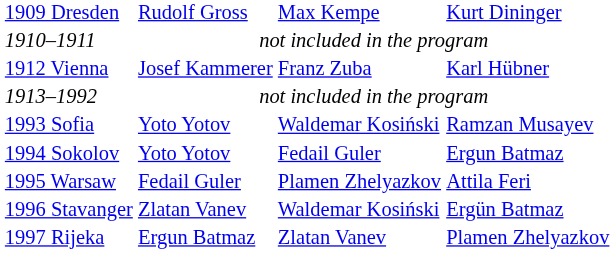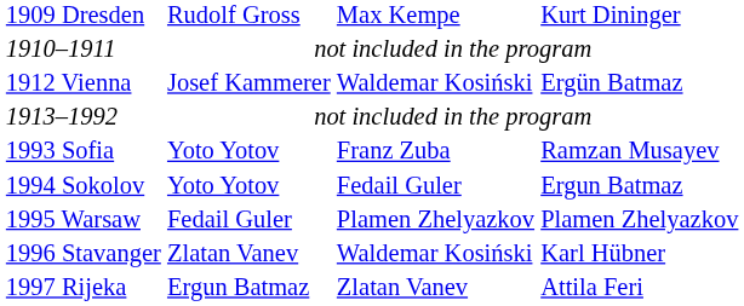 <table>
 <tr>
 <td><a href='#'>1909 Dresden</a></td>
 <td> <a href='#'>Rudolf Gross</a></td>
 <td> <a href='#'>Max Kempe</a></td>
 <td> <a href='#'>Kurt Dininger</a></td>
 </tr>
 <tr>
 <td><em>1910–1911</em></td>
 <td colspan=3 align=center><em>not included in the program</em></td>
 </tr>
 <tr>
 <td><a href='#'>1912 Vienna</a></td>
 <td> <a href='#'>Josef Kammerer</a></td>
-<td> <a href='#'>Franz Zuba</a></td>
-<td> <a href='#'>Karl Hübner</a></td>
+<td> <a href='#'>Waldemar Kosiński</a></td>
+<td> <a href='#'>Ergün Batmaz</a></td>
 </tr>
 <tr>
 <td><em>1913–1992</em></td>
 <td colspan=3 align=center><em>not included in the program</em></td>
 </tr>
 <tr>
 <td><a href='#'>1993 Sofia</a></td>
 <td> <a href='#'>Yoto Yotov</a></td>
-<td> <a href='#'>Waldemar Kosiński</a></td>
+<td> <a href='#'>Franz Zuba</a></td>
 <td> <a href='#'>Ramzan Musayev</a></td>
 </tr>
 <tr>
 <td><a href='#'>1994 Sokolov</a></td>
 <td> <a href='#'>Yoto Yotov</a></td>
 <td> <a href='#'>Fedail Guler</a></td>
 <td> <a href='#'>Ergun Batmaz</a></td>
 </tr>
 <tr>
 <td><a href='#'>1995 Warsaw</a></td>
 <td> <a href='#'>Fedail Guler</a></td>
 <td> <a href='#'>Plamen Zhelyazkov</a></td>
-<td> <a href='#'>Attila Feri</a></td>
+<td> <a href='#'>Plamen Zhelyazkov</a></td>
 </tr>
 <tr>
 <td><a href='#'>1996 Stavanger</a></td>
 <td> <a href='#'>Zlatan Vanev</a></td>
 <td> <a href='#'>Waldemar Kosiński</a></td>
-<td> <a href='#'>Ergün Batmaz</a></td>
+<td> <a href='#'>Karl Hübner</a></td>
 </tr>
 <tr>
 <td><a href='#'>1997 Rijeka</a></td>
 <td> <a href='#'>Ergun Batmaz</a></td>
 <td> <a href='#'>Zlatan Vanev</a></td>
-<td> <a href='#'>Plamen Zhelyazkov</a></td>
+<td> <a href='#'>Attila Feri</a></td>
 </tr>
 </table>
